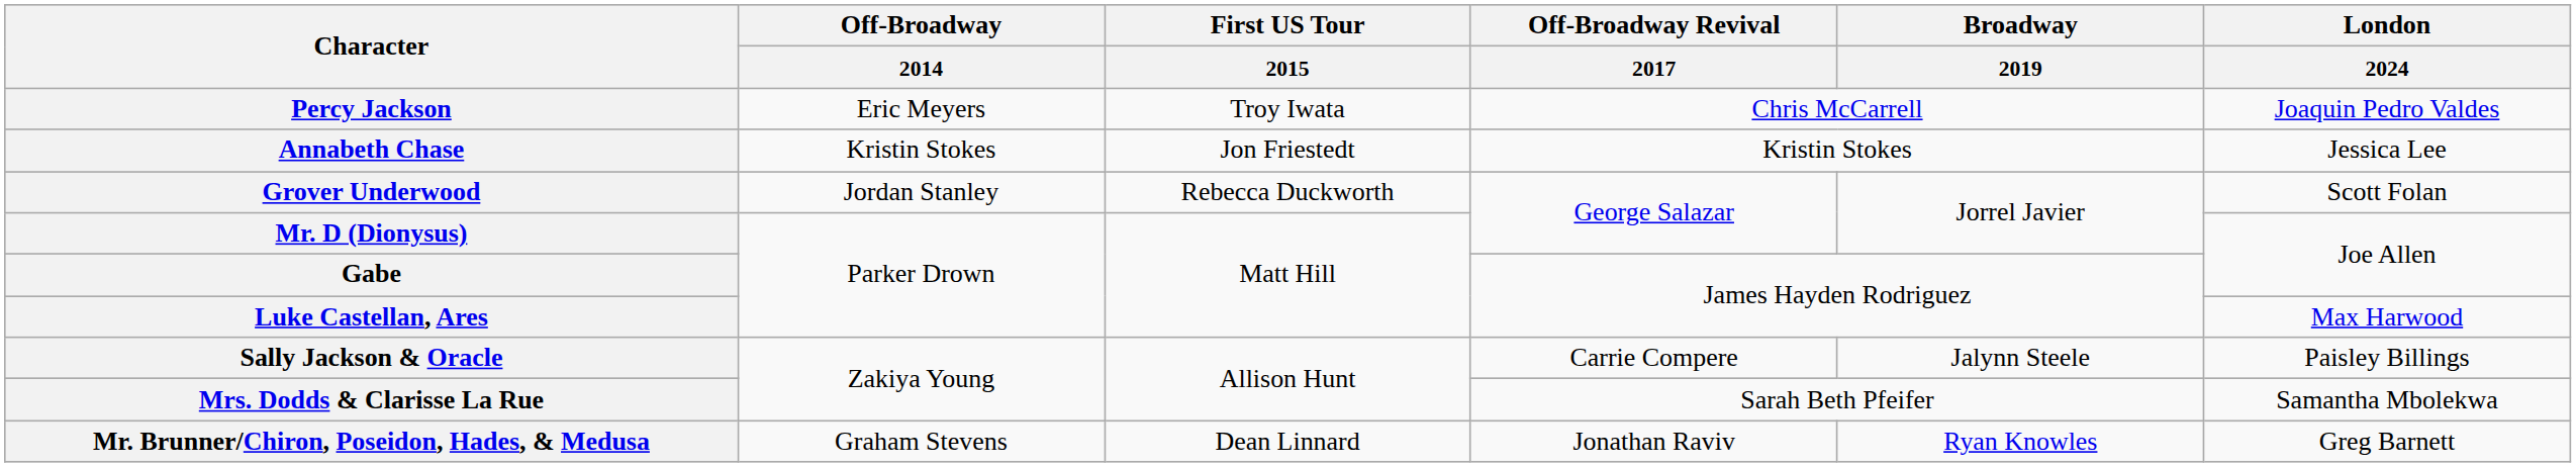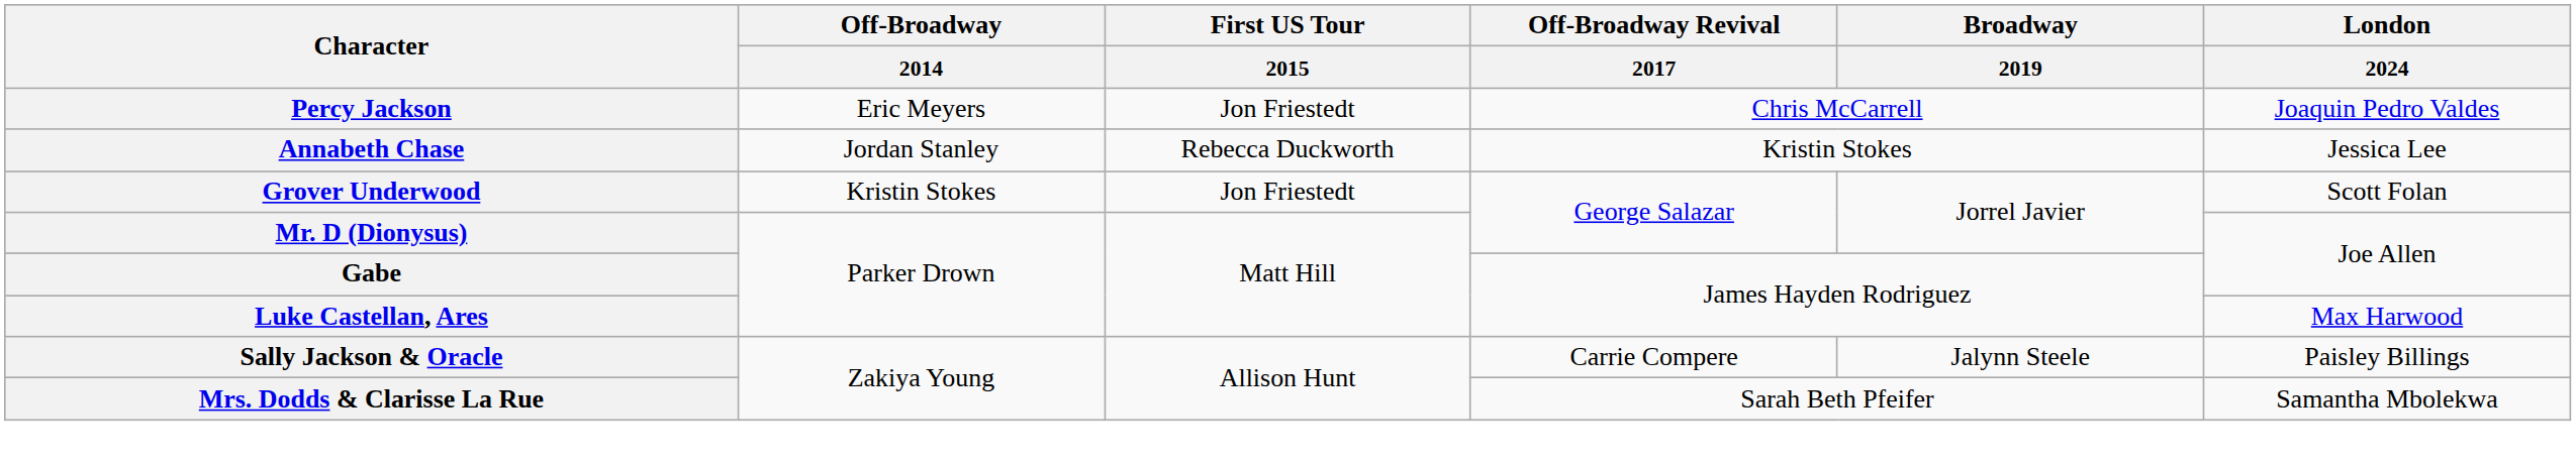 <table class="wikitable">
 <tr>
 <th rowspan="2" width="20%">Character</th>
 <th width="10%">Off-Broadway</th>
 <th width="10%">First US Tour</th>
 <th width="10%">Off-Broadway Revival</th>
 <th width="10%">Broadway</th>
 <th width="10%">London</th>
 </tr>
 <tr>
 <th><small>2014</small></th>
 <th><small>2015</small></th>
 <th><small>2017</small></th>
 <th><small>2019</small></th>
 <th><small>2024</small></th>
 </tr>
 <tr>
 <th scope="row"><a href='#'>Percy Jackson</a></th>
 <td align="center">Eric Meyers</td>
-<td align="center">Troy Iwata</td>
+<td align="center">Jon Friestedt</td>
 <td colspan="2" align="center"><a href='#'>Chris McCarrell</a></td>
 <td align="center"><a href='#'>Joaquin Pedro Valdes</a></td>
 </tr>
 <tr>
 <th scope="row"><a href='#'>Annabeth Chase</a></th>
-<td align="center">Kristin Stokes</td>
-<td align="center">Jon Friestedt</td>
+<td align="center">Jordan Stanley</td>
+<td align="center">Rebecca Duckworth</td>
 <td colspan="2" align="center">Kristin Stokes</td>
 <td align="center">Jessica Lee</td>
 </tr>
 <tr>
 <th scope="row"><a href='#'>Grover Underwood</a></th>
-<td align="center">Jordan Stanley</td>
-<td align="center">Rebecca Duckworth</td>
+<td align="center">Kristin Stokes</td>
+<td align="center">Jon Friestedt</td>
 <td rowspan="2" align="center"><a href='#'>George Salazar</a></td>
 <td rowspan="2" align="center">Jorrel Javier</td>
 <td align="center">Scott Folan</td>
 </tr>
 <tr>
 <th scope="row"><a href='#'>Mr. D (Dionysus)</a></th>
 <td rowspan="3" align="center">Parker Drown</td>
 <td rowspan="3" align="center">Matt Hill</td>
 <td rowspan="2" align="center">Joe Allen</td>
 </tr>
 <tr>
 <th>Gabe</th>
 <td colspan="2" rowspan="2" align="center">James Hayden Rodriguez</td>
 </tr>
 <tr>
 <th scope="row"><a href='#'>Luke Castellan</a>, <a href='#'>Ares</a></th>
 <td align="center"><a href='#'>Max Harwood</a></td>
 </tr>
 <tr>
 <th scope="row">Sally Jackson & <a href='#'>Oracle</a></th>
 <td rowspan="2" align="center">Zakiya Young</td>
 <td rowspan="2" align="center">Allison Hunt</td>
 <td align="center">Carrie Compere</td>
 <td align="center">Jalynn Steele</td>
 <td align="center">Paisley Billings</td>
 </tr>
 <tr>
 <th scope="row"><a href='#'>Mrs. Dodds</a> & Clarisse La Rue</th>
 <td colspan="2" align="center">Sarah Beth Pfeifer</td>
 <td align="center">Samantha Mbolekwa</td>
 </tr>
-<tr>
-<th scope="row">Mr. Brunner/<a href='#'>Chiron</a>, <a href='#'>Poseidon</a>, <a href='#'>Hades</a>, & <a href='#'>Medusa</a></th>
-<td align="center">Graham Stevens</td>
-<td align="center">Dean Linnard</td>
-<td align="center">Jonathan Raviv</td>
-<td align="center"><a href='#'>Ryan Knowles</a></td>
-<td align="center">Greg Barnett</td>
-</tr>
 </table>
